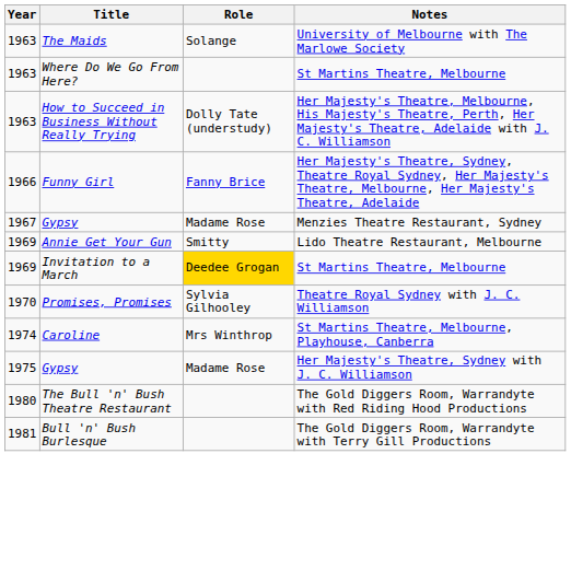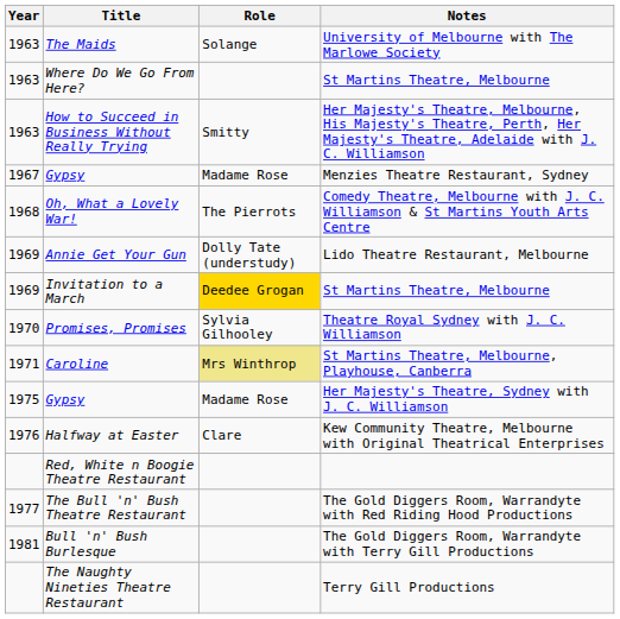 <table class="wikitable sortable">
 <tr>
 <th>Year</th>
 <th>Title</th>
 <th>Role</th>
 <th>Notes</th>
 </tr>
 <tr>
 <td>1963</td>
 <td><em><a href='#'>The Maids</a></em></td>
 <td>Solange</td>
 <td><a href='#'>University of Melbourne</a> with <a href='#'>The Marlowe Society</a></td>
 </tr>
 <tr>
 <td>1963</td>
 <td><em>Where Do We Go From Here?</em></td>
 <td></td>
 <td><a href='#'>St Martins Theatre, Melbourne</a></td>
 </tr>
 <tr>
 <td>1963</td>
 <td><em><a href='#'>How to Succeed in Business Without Really Trying</a></em></td>
-<td>Dolly Tate (understudy)</td>
+<td>Smitty</td>
 <td><a href='#'>Her Majesty's Theatre, Melbourne</a>, <a href='#'>His Majesty's Theatre, Perth</a>, <a href='#'>Her Majesty's Theatre, Adelaide</a> with <a href='#'>J. C. Williamson</a></td>
-</tr>
-<tr>
-<td>1966</td>
-<td><em><a href='#'>Funny Girl</a></em></td>
-<td><a href='#'>Fanny Brice</a></td>
-<td><a href='#'>Her Majesty's Theatre, Sydney</a>, <a href='#'>Theatre Royal Sydney</a>, <a href='#'>Her Majesty's Theatre, Melbourne</a>, <a href='#'>Her Majesty's Theatre, Adelaide</a></td>
 </tr>
 <tr>
 <td>1967</td>
 <td><em><a href='#'>Gypsy</a></em></td>
 <td>Madame Rose</td>
 <td>Menzies Theatre Restaurant, Sydney</td>
 </tr>
 <tr>
+<td>1968</td>
+<td><em><a href='#'>Oh, What a Lovely War!</a></em></td>
+<td>The Pierrots</td>
+<td><a href='#'>Comedy Theatre, Melbourne</a> with <a href='#'>J. C. Williamson</a> & <a href='#'>St Martins Youth Arts Centre</a></td>
+</tr>
+<tr>
 <td>1969</td>
 <td><em><a href='#'>Annie Get Your Gun</a></em></td>
-<td>Smitty</td>
+<td>Dolly Tate (understudy)</td>
 <td>Lido Theatre Restaurant, Melbourne</td>
 </tr>
 <tr>
 <td>1969</td>
 <td><em>Invitation to a March</em></td>
 <td style="background: gold;">Deedee Grogan</td>
 <td><a href='#'>St Martins Theatre, Melbourne</a></td>
 </tr>
 <tr>
 <td>1970</td>
 <td><em><a href='#'>Promises, Promises</a></em></td>
 <td>Sylvia Gilhooley</td>
 <td><a href='#'>Theatre Royal Sydney</a> with <a href='#'>J. C. Williamson</a></td>
 </tr>
 <tr>
-<td>1974</td>
+<td>1971</td>
 <td><em><a href='#'>Caroline</a></em></td>
-<td>Mrs Winthrop</td>
+<td style="background: khaki;">Mrs Winthrop</td>
 <td><a href='#'>St Martins Theatre, Melbourne</a>, <a href='#'>Playhouse, Canberra</a></td>
 </tr>
 <tr>
 <td>1975</td>
 <td><em><a href='#'>Gypsy</a></em></td>
 <td>Madame Rose</td>
 <td><a href='#'>Her Majesty's Theatre, Sydney</a> with <a href='#'>J. C. Williamson</a></td>
 </tr>
 <tr>
-<td>1980</td>
+<td>1976</td>
+<td><em>Halfway at Easter</em></td>
+<td>Clare</td>
+<td>Kew Community Theatre, Melbourne with Original Theatrical Enterprises</td>
+</tr>
+<tr>
+<td></td>
+<td><em>Red, White n Boogie Theatre Restaurant</em></td>
+<td></td>
+<td></td>
+</tr>
+<tr>
+<td>1977</td>
 <td><em>The Bull 'n' Bush Theatre Restaurant</em></td>
 <td></td>
 <td>The Gold Diggers Room, Warrandyte with Red Riding Hood Productions</td>
 </tr>
 <tr>
 <td>1981</td>
 <td><em>Bull 'n' Bush Burlesque</em></td>
 <td></td>
 <td>The Gold Diggers Room, Warrandyte with Terry Gill Productions</td>
 </tr>
+<tr>
+<td></td>
+<td><em>The Naughty Nineties Theatre Restaurant</em></td>
+<td></td>
+<td>Terry Gill Productions</td>
+</tr>
 </table>
